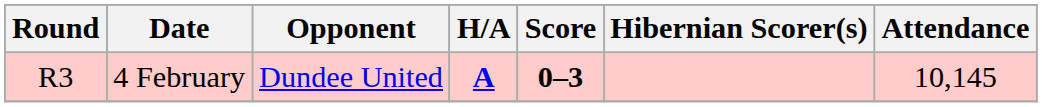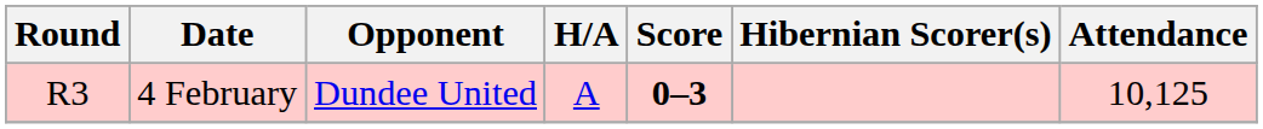 <table class="wikitable" style="text-align:center">
 <tr>
 <th>Round</th>
 <th>Date</th>
 <th>Opponent</th>
 <th>H/A</th>
 <th>Score</th>
 <th>Hibernian Scorer(s)</th>
 <th>Attendance</th>
 </tr>
 <tr bgcolor=#FFCCCC>
 <td>R3</td>
 <td align=left>4 February</td>
 <td align=left><a href='#'>Dundee United</a></td>
-<td><strong><a href='#'>A</a></strong></td>
+<td><a href='#'>A</a></td>
 <td><strong>0–3</strong></td>
 <td align=left></td>
-<td>10,145</td>
+<td>10,125</td>
 </tr>
 <tr>
 </tr>
 </table>
